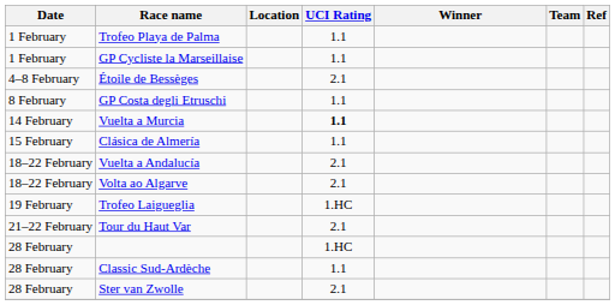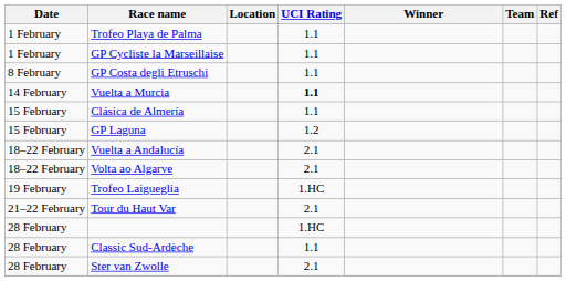 <table class="wikitable sortable">
 <tr>
 <th>Date</th>
 <th>Race name</th>
 <th>Location</th>
 <th><a href='#'>UCI Rating</a></th>
 <th width=200px>Winner</th>
 <th>Team</th>
 <th>Ref</th>
 </tr>
 <tr>
 <td>1 February</td>
 <td><a href='#'>Trofeo Playa de Palma</a></td>
 <td></td>
 <td align=center>1.1</td>
 <td></td>
 <td></td>
 <td align=center></td>
 </tr>
 <tr>
 <td>1 February</td>
 <td><a href='#'>GP Cycliste la Marseillaise</a></td>
 <td></td>
 <td align=center>1.1</td>
 <td></td>
 <td></td>
 <td align=center></td>
 </tr>
 <tr>
-<td>4–8 February</td>
-<td><a href='#'>Étoile de Bessèges</a></td>
-<td></td>
-<td align=center>2.1</td>
-<td></td>
-<td></td>
-<td align=center></td>
-</tr>
-<tr>
 <td>8 February</td>
 <td><a href='#'>GP Costa degli Etruschi</a></td>
 <td></td>
 <td align=center>1.1</td>
 <td></td>
 <td></td>
 <td align=center></td>
 </tr>
 <tr>
 <td>14 February</td>
 <td><a href='#'>Vuelta a Murcia</a></td>
 <td></td>
 <td align=center><strong>1.1</strong></td>
 <td></td>
 <td></td>
 <td></td>
 </tr>
 <tr>
 <td>15 February</td>
 <td><a href='#'>Clásica de Almería</a></td>
 <td></td>
 <td align=center>1.1</td>
+<td></td>
+<td></td>
+<td></td>
+</tr>
+<tr>
+<td>15 February</td>
+<td><a href='#'>GP Laguna</a></td>
+<td></td>
+<td align=center>1.2</td>
 <td></td>
 <td></td>
 <td></td>
 </tr>
 <tr>
 <td>18–22 February</td>
 <td><a href='#'>Vuelta a Andalucía</a></td>
 <td></td>
 <td align=center>2.1</td>
 <td></td>
 <td></td>
 <td></td>
 </tr>
 <tr>
 <td>18–22 February</td>
 <td><a href='#'>Volta ao Algarve</a></td>
 <td></td>
 <td align=center>2.1</td>
 <td></td>
 <td></td>
 <td></td>
 </tr>
 <tr>
 <td>19 February</td>
 <td><a href='#'>Trofeo Laigueglia</a></td>
 <td></td>
 <td align=center>1.HC</td>
 <td></td>
 <td></td>
 <td></td>
 </tr>
 <tr>
 <td>21–22 February</td>
 <td><a href='#'>Tour du Haut Var</a></td>
 <td></td>
 <td align=center>2.1</td>
 <td></td>
 <td></td>
 <td></td>
 </tr>
 <tr>
 <td>28 February</td>
 <td></td>
 <td></td>
 <td align=center>1.HC</td>
 <td></td>
 <td></td>
 <td></td>
 </tr>
 <tr>
 <td>28 February</td>
 <td><a href='#'>Classic Sud-Ardèche</a></td>
 <td></td>
 <td align=center>1.1</td>
 <td></td>
 <td></td>
 <td></td>
 </tr>
 <tr>
 <td>28 February</td>
 <td><a href='#'>Ster van Zwolle</a></td>
 <td></td>
 <td align=center>2.1</td>
 <td></td>
 <td></td>
 <td></td>
 </tr>
 <tr>
 </tr>
 </table>
